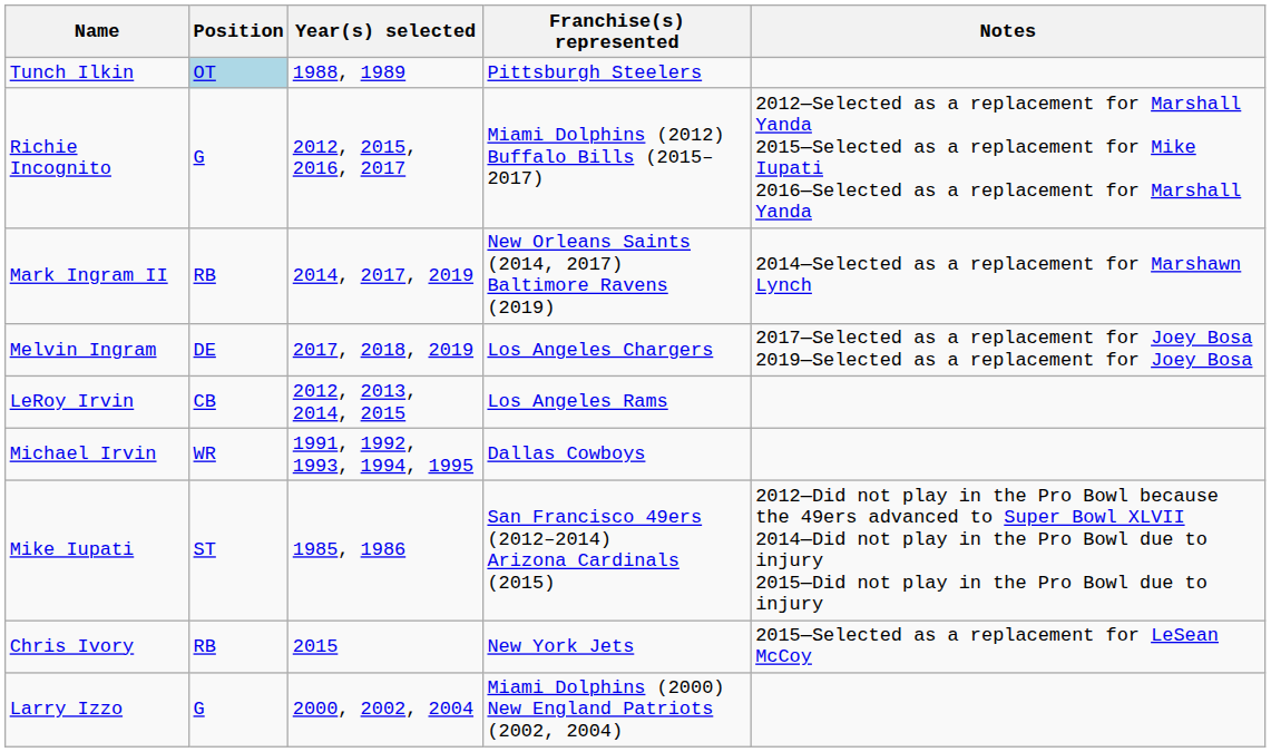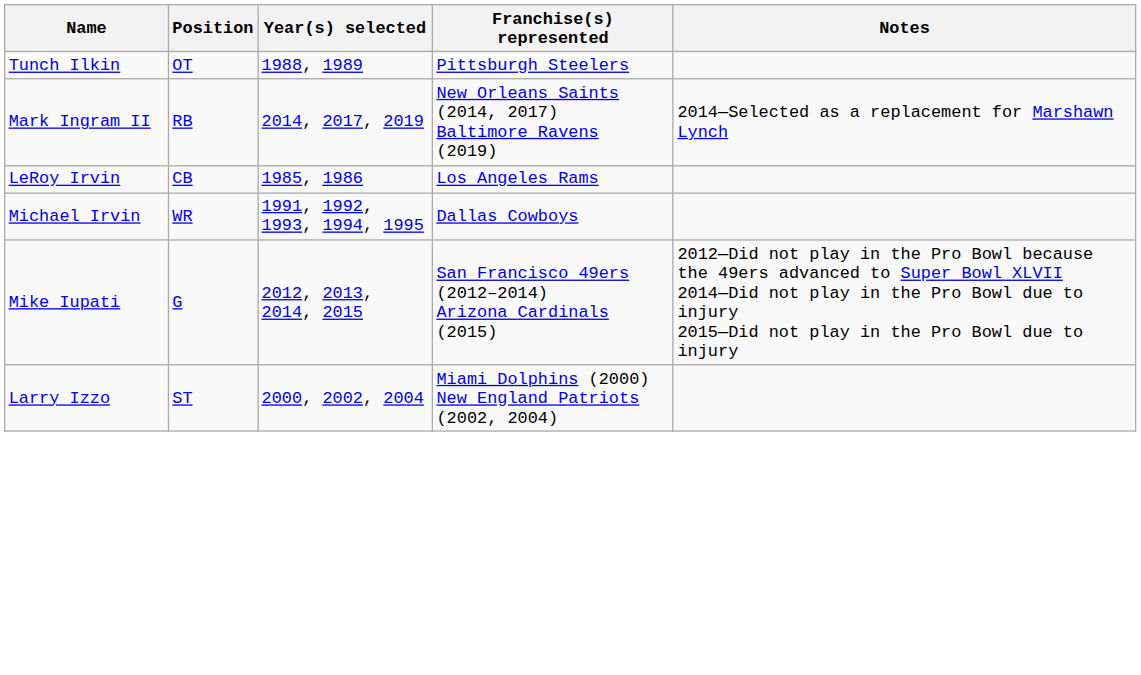 <table class="wikitable">
 <tr>
 <th bgcolor="#DDDDFF" width="15%">Name</th>
 <th bgcolor="#DDDDFF" width="4%">Position</th>
 <th bgcolor="#DDDDFF" width="16%">Year(s) selected</th>
 <th bgcolor="#DDDDFF" width="22%">Franchise(s) represented</th>
 <th bgcolor="#DDDDFF" width="43%">Notes</th>
 </tr>
 <tr>
 <td><a href='#'>Tunch Ilkin</a></td>
-<td style="background: lightblue;"><a href='#'>OT</a></td>
+<td><a href='#'>OT</a></td>
 <td><a href='#'>1988</a>, <a href='#'>1989</a></td>
 <td><a href='#'>Pittsburgh Steelers</a></td>
 <td></td>
-</tr>
-<tr>
-<td><a href='#'>Richie Incognito</a></td>
-<td><a href='#'>G</a></td>
-<td><a href='#'>2012</a>, <a href='#'>2015</a>, <a href='#'>2016</a>, <a href='#'>2017</a></td>
-<td><a href='#'>Miami Dolphins</a> (2012) <br><a href='#'>Buffalo Bills</a> (2015–2017)</td>
-<td>2012—Selected as a replacement for <a href='#'>Marshall Yanda</a> <br>2015—Selected as a replacement for <a href='#'>Mike Iupati</a> <br>2016—Selected as a replacement for <a href='#'>Marshall Yanda</a></td>
 </tr>
 <tr>
 <td><a href='#'>Mark Ingram II</a></td>
 <td><a href='#'>RB</a></td>
 <td><a href='#'>2014</a>, <a href='#'>2017</a>, <a href='#'>2019</a></td>
 <td><a href='#'>New Orleans Saints</a> (2014, 2017) <br><a href='#'>Baltimore Ravens</a> (2019)</td>
 <td>2014—Selected as a replacement for <a href='#'>Marshawn Lynch</a></td>
 </tr>
 <tr>
-<td><a href='#'>Melvin Ingram</a></td>
-<td><a href='#'>DE</a></td>
-<td><a href='#'>2017</a>, <a href='#'>2018</a>, <a href='#'>2019</a></td>
-<td><a href='#'>Los Angeles Chargers</a></td>
-<td>2017—Selected as a replacement for <a href='#'>Joey Bosa</a> <br>2019—Selected as a replacement for <a href='#'>Joey Bosa</a></td>
-</tr>
-<tr>
 <td><a href='#'>LeRoy Irvin</a></td>
 <td><a href='#'>CB</a></td>
-<td><a href='#'>2012</a>, <a href='#'>2013</a>, <a href='#'>2014</a>, <a href='#'>2015</a></td>
+<td><a href='#'>1985</a>, <a href='#'>1986</a></td>
 <td><a href='#'>Los Angeles Rams</a></td>
 <td></td>
 </tr>
 <tr>
 <td><a href='#'>Michael Irvin</a></td>
 <td><a href='#'>WR</a></td>
 <td><a href='#'>1991</a>, <a href='#'>1992</a>, <a href='#'>1993</a>, <a href='#'>1994</a>, <a href='#'>1995</a></td>
 <td><a href='#'>Dallas Cowboys</a></td>
 <td></td>
 </tr>
 <tr>
 <td><a href='#'>Mike Iupati</a></td>
-<td><a href='#'>ST</a></td>
-<td><a href='#'>1985</a>, <a href='#'>1986</a></td>
+<td><a href='#'>G</a></td>
+<td><a href='#'>2012</a>, <a href='#'>2013</a>, <a href='#'>2014</a>, <a href='#'>2015</a></td>
 <td><a href='#'>San Francisco 49ers</a> (2012–2014) <br><a href='#'>Arizona Cardinals</a> (2015)</td>
 <td>2012—Did not play in the Pro Bowl because the 49ers advanced to <a href='#'>Super Bowl XLVII</a> <br>2014—Did not play in the Pro Bowl due to injury <br>2015—Did not play in the Pro Bowl due to injury</td>
 </tr>
 <tr>
-<td><a href='#'>Chris Ivory</a></td>
-<td><a href='#'>RB</a></td>
-<td><a href='#'>2015</a></td>
-<td><a href='#'>New York Jets</a></td>
-<td>2015—Selected as a replacement for <a href='#'>LeSean McCoy</a></td>
-</tr>
-<tr>
 <td><a href='#'>Larry Izzo</a></td>
-<td><a href='#'>G</a></td>
+<td><a href='#'>ST</a></td>
 <td><a href='#'>2000</a>, <a href='#'>2002</a>, <a href='#'>2004</a></td>
 <td><a href='#'>Miami Dolphins</a> (2000) <br><a href='#'>New England Patriots</a> (2002, 2004)</td>
 <td></td>
 </tr>
 </table>
